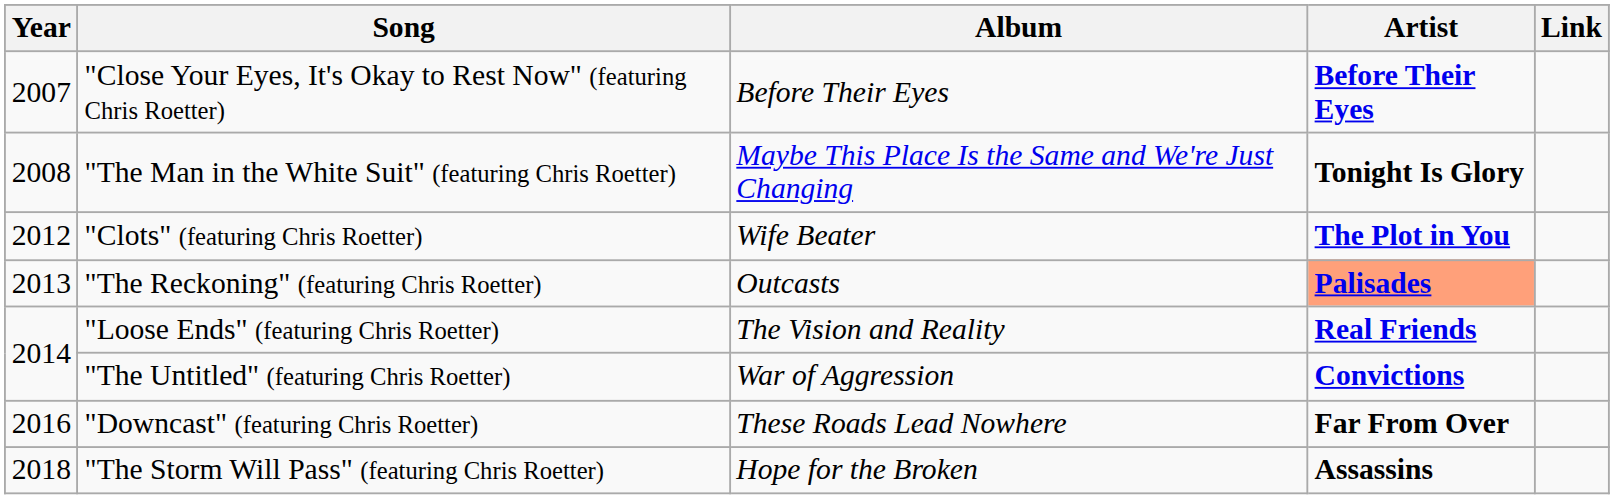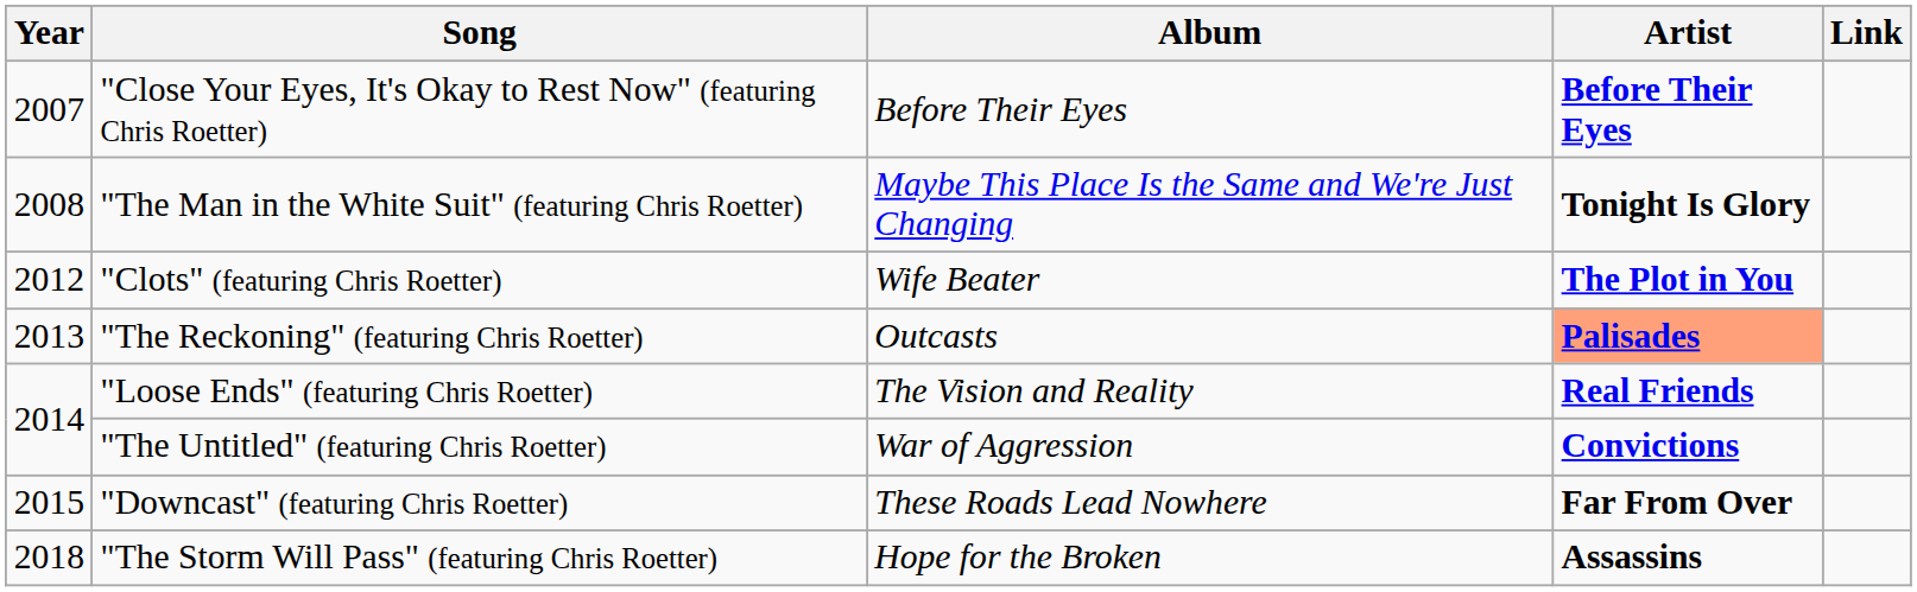 <table class="wikitable">
 <tr>
 <th>Year</th>
 <th>Song</th>
 <th>Album</th>
 <th>Artist</th>
 <th>Link</th>
 </tr>
 <tr>
 <td>2007</td>
 <td>"Close Your Eyes, It's Okay to Rest Now" <small>(featuring Chris Roetter)</small></td>
 <td><em>Before Their Eyes</em></td>
 <td><strong><a href='#'>Before Their Eyes</a></strong></td>
 <td></td>
 </tr>
 <tr>
 <td>2008</td>
 <td>"The Man in the White Suit" <small>(featuring Chris Roetter)</small></td>
 <td><em><a href='#'>Maybe This Place Is the Same and We're Just Changing</a></em></td>
 <td><strong>Tonight Is Glory</strong></td>
 <td></td>
 </tr>
 <tr>
 <td>2012</td>
 <td>"Clots" <small>(featuring Chris Roetter)</small></td>
 <td><em>Wife Beater</em></td>
 <td><strong><a href='#'>The Plot in You</a></strong></td>
 <td></td>
 </tr>
 <tr>
 <td>2013</td>
 <td>"The Reckoning" <small>(featuring Chris Roetter)</small></td>
 <td><em>Outcasts</em></td>
 <td style="background: lightsalmon;"><strong><a href='#'>Palisades</a></strong></td>
 <td></td>
 </tr>
 <tr>
 <td rowspan=2>2014</td>
 <td>"Loose Ends" <small>(featuring Chris Roetter)</small></td>
 <td><em>The Vision and Reality</em></td>
 <td><strong><a href='#'>Real Friends</a></strong></td>
 <td></td>
 </tr>
 <tr>
 <td>"The Untitled" <small>(featuring Chris Roetter)</small></td>
 <td><em>War of Aggression</em></td>
 <td><strong><a href='#'>Convictions</a></strong></td>
 <td></td>
 </tr>
 <tr>
-<td>2016</td>
+<td>2015</td>
 <td>"Downcast" <small>(featuring Chris Roetter)</small></td>
 <td><em>These Roads Lead Nowhere</em></td>
 <td><strong>Far From Over</strong></td>
 <td></td>
 </tr>
 <tr>
 <td>2018</td>
 <td>"The Storm Will Pass" <small>(featuring Chris Roetter)</small></td>
 <td><em>Hope for the Broken</em></td>
 <td><strong>Assassins</strong></td>
 <td></td>
 </tr>
 </table>
